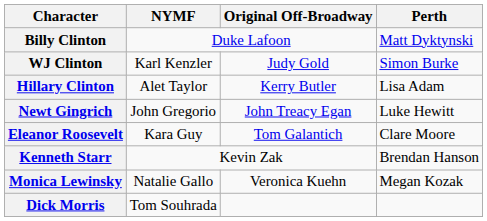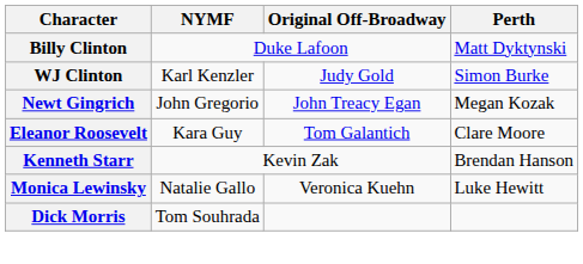 <table class="wikitable" width:90%;">
 <tr>
 <th scope"col">Character</th>
 <th scope"col">NYMF</th>
 <th scope"col">Original Off-Broadway</th>
 <th>Perth</th>
 </tr>
 <tr>
 <th scope="row">Billy Clinton</th>
 <td align="center" colspan="2"><a href='#'>Duke Lafoon</a></td>
 <td><a href='#'>Matt Dyktynski</a></td>
 </tr>
 <tr>
 <th scope="row">WJ Clinton</th>
 <td align="center" colspan="1">Karl Kenzler</td>
 <td align="center" colspan="1"><a href='#'>Judy Gold</a></td>
 <td><a href='#'>Simon Burke</a></td>
 </tr>
 <tr>
-<th scope="row"><a href='#'>Hillary Clinton</a></th>
-<td align="center" colspan="1">Alet Taylor</td>
-<td align="center" colspan="1"><a href='#'>Kerry Butler</a></td>
-<td>Lisa Adam</td>
-</tr>
-<tr>
 <th scope="row"><a href='#'>Newt Gingrich</a></th>
 <td align="center" colspan="1">John Gregorio</td>
 <td align="center" colspan="1"><a href='#'>John Treacy Egan</a></td>
-<td>Luke Hewitt</td>
+<td>Megan Kozak</td>
 </tr>
 <tr>
 <th scope="row"><a href='#'>Eleanor Roosevelt</a></th>
 <td align="center" colspan="1">Kara Guy</td>
 <td align="center" colspan="1"><a href='#'>Tom Galantich</a></td>
 <td>Clare Moore</td>
 </tr>
 <tr>
 <th scope="row"><a href='#'>Kenneth Starr</a></th>
 <td align="center" colspan="2">Kevin Zak</td>
 <td>Brendan Hanson</td>
 </tr>
 <tr>
 <th scope="row"><a href='#'>Monica Lewinsky</a></th>
 <td align="center" colspan="1">Natalie Gallo</td>
 <td align="center" colspan="1">Veronica Kuehn</td>
-<td>Megan Kozak</td>
+<td>Luke Hewitt</td>
 </tr>
 <tr>
 <th scope="row"><a href='#'>Dick Morris</a></th>
 <td align="center" colspan="1">Tom Souhrada</td>
 <td align="center" colspan="1"></td>
 <td></td>
 </tr>
 </table>
